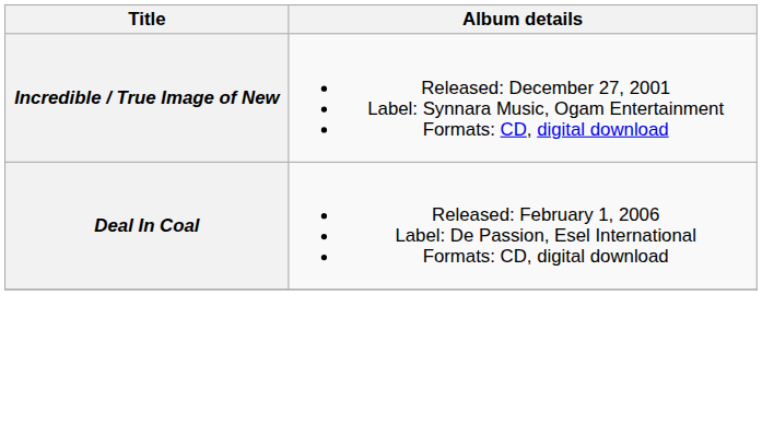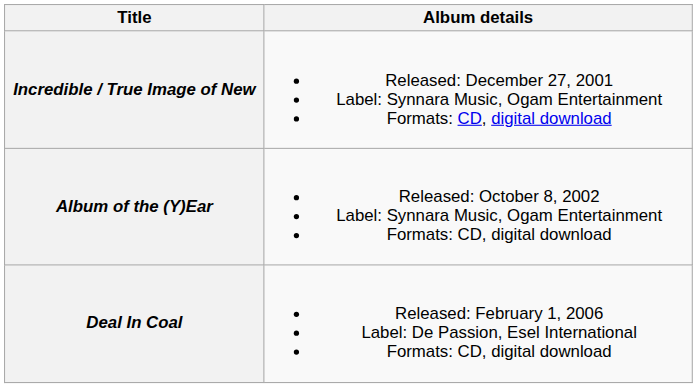 <table class="wikitable plainrowheaders" style="text-align:center;">
 <tr>
 <th scope="col" style="width:15em;">Title</th>
 <th scope="col" style="width:25em;">Album details</th>
 </tr>
 <tr>
 <th scope="row"><em>Incredible / True Image of New</em></th>
 <td><br><ul><li>Released: December 27, 2001</li><li>Label: Synnara Music, Ogam Entertainment</li><li>Formats: <a href='#'>CD</a>, <a href='#'>digital download</a></li></ul></td>
 </tr>
 <tr>
+<th scope="row"><em>Album of the (Y)Ear</em></th>
+<td><br><ul><li>Released: October 8, 2002</li><li>Label: Synnara Music, Ogam Entertainment</li><li>Formats: CD, digital download</li></ul></td>
+</tr>
+<tr>
 <th scope="row"><em>Deal In Coal</em></th>
 <td><br><ul><li>Released: February 1, 2006</li><li>Label: De Passion, Esel International</li><li>Formats: CD, digital download</li></ul></td>
 </tr>
 <tr>
 </tr>
 </table>
